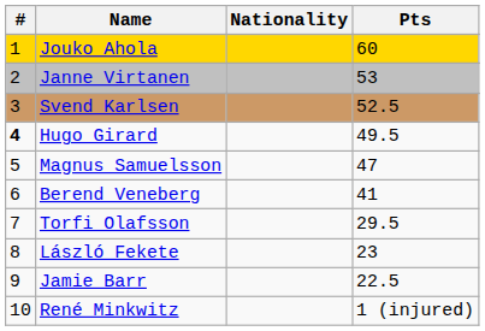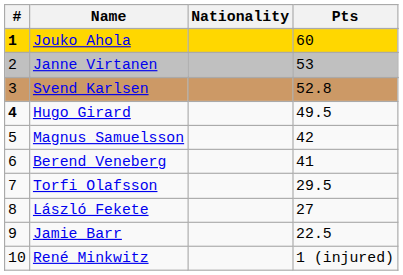 <table class="wikitable">
 <tr>
 <th>#</th>
 <th>Name</th>
 <th>Nationality</th>
 <th>Pts</th>
 </tr>
 <tr>
 </tr>
 <tr style="background:gold;">
-<td>1</td>
+<td><strong>1</strong></td>
 <td><a href='#'>Jouko Ahola</a></td>
 <td></td>
 <td>60</td>
 </tr>
 <tr>
 </tr>
 <tr style="background:silver;">
 <td>2</td>
 <td><a href='#'>Janne Virtanen</a></td>
 <td></td>
 <td>53</td>
 </tr>
 <tr>
 </tr>
 <tr style="background:#c96;">
 <td>3</td>
 <td><a href='#'>Svend Karlsen</a></td>
 <td></td>
-<td>52.5</td>
+<td>52.8</td>
 </tr>
 <tr>
 <td><strong>4</strong></td>
 <td><a href='#'>Hugo Girard</a></td>
 <td></td>
 <td>49.5</td>
 </tr>
 <tr>
 <td>5</td>
 <td><a href='#'>Magnus Samuelsson</a></td>
 <td></td>
-<td>47</td>
+<td>42</td>
 </tr>
 <tr>
 <td>6</td>
 <td><a href='#'>Berend Veneberg</a></td>
 <td></td>
 <td>41</td>
 </tr>
 <tr>
 <td>7</td>
 <td><a href='#'>Torfi Olafsson</a></td>
 <td></td>
 <td>29.5</td>
 </tr>
 <tr>
 <td>8</td>
 <td><a href='#'>László Fekete</a></td>
 <td></td>
-<td>23</td>
+<td>27</td>
 </tr>
 <tr>
 <td>9</td>
 <td><a href='#'>Jamie Barr</a></td>
 <td></td>
 <td>22.5</td>
 </tr>
 <tr>
 <td>10</td>
 <td><a href='#'>René Minkwitz</a></td>
 <td></td>
 <td>1 (injured)</td>
 </tr>
 </table>
